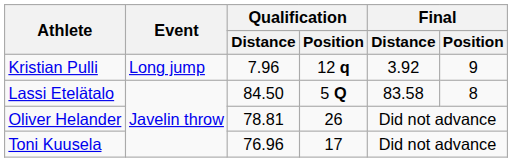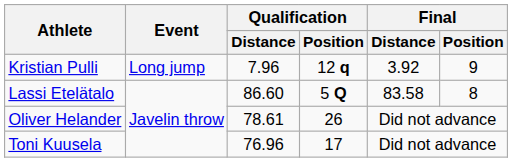 <table class=wikitable style="font-size:90%">
 <tr>
 <th rowspan="2">Athlete</th>
 <th rowspan="2">Event</th>
 <th colspan="2">Qualification</th>
 <th colspan="2">Final</th>
 </tr>
 <tr style="font-size:95%">
 <th>Distance</th>
 <th>Position</th>
 <th>Distance</th>
 <th>Position</th>
 </tr>
 <tr align=center>
 <td align=left><a href='#'>Kristian Pulli</a></td>
 <td align=left><a href='#'>Long jump</a></td>
 <td>7.96</td>
 <td>12 <strong>q</strong></td>
 <td>3.92</td>
 <td>9</td>
 </tr>
 <tr align=center>
 <td align=left><a href='#'>Lassi Etelätalo</a></td>
 <td rowspan="3" align=left><a href='#'>Javelin throw</a></td>
-<td>84.50</td>
+<td>86.60</td>
 <td>5 <strong>Q</strong></td>
 <td>83.58</td>
 <td>8</td>
 </tr>
 <tr align=center>
 <td align=left><a href='#'>Oliver Helander</a></td>
-<td>78.81</td>
+<td>78.61</td>
 <td>26</td>
 <td colspan=2>Did not advance</td>
 </tr>
 <tr align=center>
 <td align=left><a href='#'>Toni Kuusela</a></td>
 <td>76.96</td>
 <td>17</td>
 <td colspan=2>Did not advance</td>
 </tr>
 </table>
